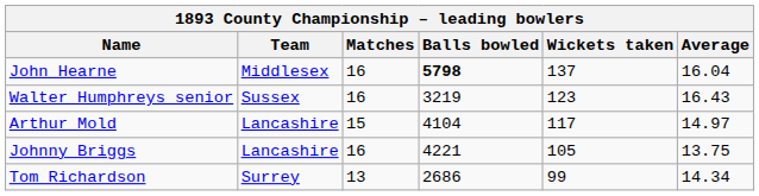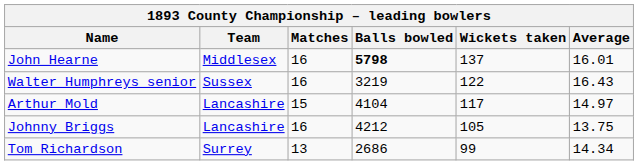 <table class="wikitable">
 <tr>
 <th bgcolor="#efefef" colspan="6">1893 County Championship – leading bowlers</th>
 </tr>
 <tr bgcolor="#efefef">
 <th>Name</th>
 <th>Team</th>
 <th>Matches</th>
 <th>Balls bowled</th>
 <th>Wickets taken</th>
 <th>Average</th>
 </tr>
 <tr>
 <td><a href='#'>John Hearne</a></td>
 <td><a href='#'>Middlesex</a></td>
 <td>16</td>
 <td><strong>5798</strong></td>
 <td>137</td>
-<td>16.04</td>
+<td>16.01</td>
 </tr>
 <tr>
 <td><a href='#'>Walter Humphreys senior</a></td>
 <td><a href='#'>Sussex</a></td>
 <td>16</td>
 <td>3219</td>
-<td>123</td>
+<td>122</td>
 <td>16.43</td>
 </tr>
 <tr>
 <td><a href='#'>Arthur Mold</a></td>
 <td><a href='#'>Lancashire</a></td>
 <td>15</td>
 <td>4104</td>
 <td>117</td>
 <td>14.97</td>
 </tr>
 <tr>
 <td><a href='#'>Johnny Briggs</a></td>
 <td><a href='#'>Lancashire</a></td>
 <td>16</td>
-<td>4221</td>
+<td>4212</td>
 <td>105</td>
 <td>13.75</td>
 </tr>
 <tr>
 <td><a href='#'>Tom Richardson</a></td>
 <td><a href='#'>Surrey</a></td>
 <td>13</td>
 <td>2686</td>
 <td>99</td>
 <td>14.34</td>
 </tr>
 </table>
